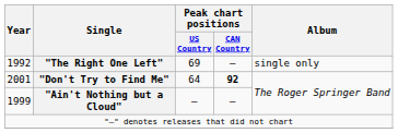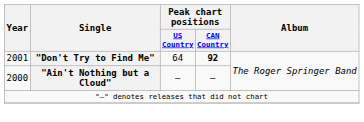 <table class="wikitable plainrowheaders" style="text-align:center;">
 <tr>
 <th rowspan="2">Year</th>
 <th rowspan="2" style="width:14em;">Single</th>
 <th colspan="2">Peak chart<br>positions</th>
 <th rowspan="2">Album</th>
 </tr>
 <tr style="font-size:smaller;">
 <th width="45"><a href='#'>US Country</a></th>
 <th width="45"><a href='#'>CAN Country</a></th>
 </tr>
 <tr>
-<td>1992</td>
-<th scope="row">"The Right One Left"</th>
-<td>69</td>
-<td>—</td>
-<td align="left">single only</td>
-</tr>
-<tr>
 <td>2001</td>
 <th scope="row">"Don't Try to Find Me"</th>
 <td>64</td>
 <td><strong>92</strong></td>
 <td align="left" rowspan="2"><em>The Roger Springer Band</em></td>
 </tr>
 <tr>
-<td>1999</td>
+<td>2000</td>
 <th scope="row">"Ain't Nothing but a Cloud"</th>
 <td>—</td>
 <td>—</td>
 </tr>
 <tr>
 <td colspan="5" style="font-size:8pt">"—" denotes releases that did not chart</td>
 </tr>
 <tr>
 </tr>
 </table>
